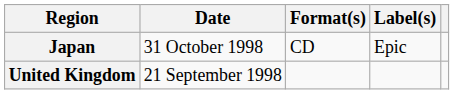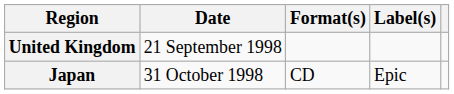 <table class="wikitable plainrowheaders">
 <tr>
 <th scope="col">Region</th>
 <th scope="col">Date</th>
 <th scope="col">Format(s)</th>
 <th scope="col">Label(s)</th>
 <th scope="col"></th>
 </tr>
 <tr>
+<th scope="row">United Kingdom</th>
+<td>21 September 1998</td>
+<td></td>
+<td></td>
+<td></td>
+</tr>
+<tr>
 <th scope="row">Japan</th>
 <td>31 October 1998</td>
 <td>CD</td>
 <td>Epic</td>
 <td></td>
 </tr>
-<tr>
-<th scope="row">United Kingdom</th>
-<td>21 September 1998</td>
-<td></td>
-<td></td>
-<td></td>
-</tr>
 </table>
